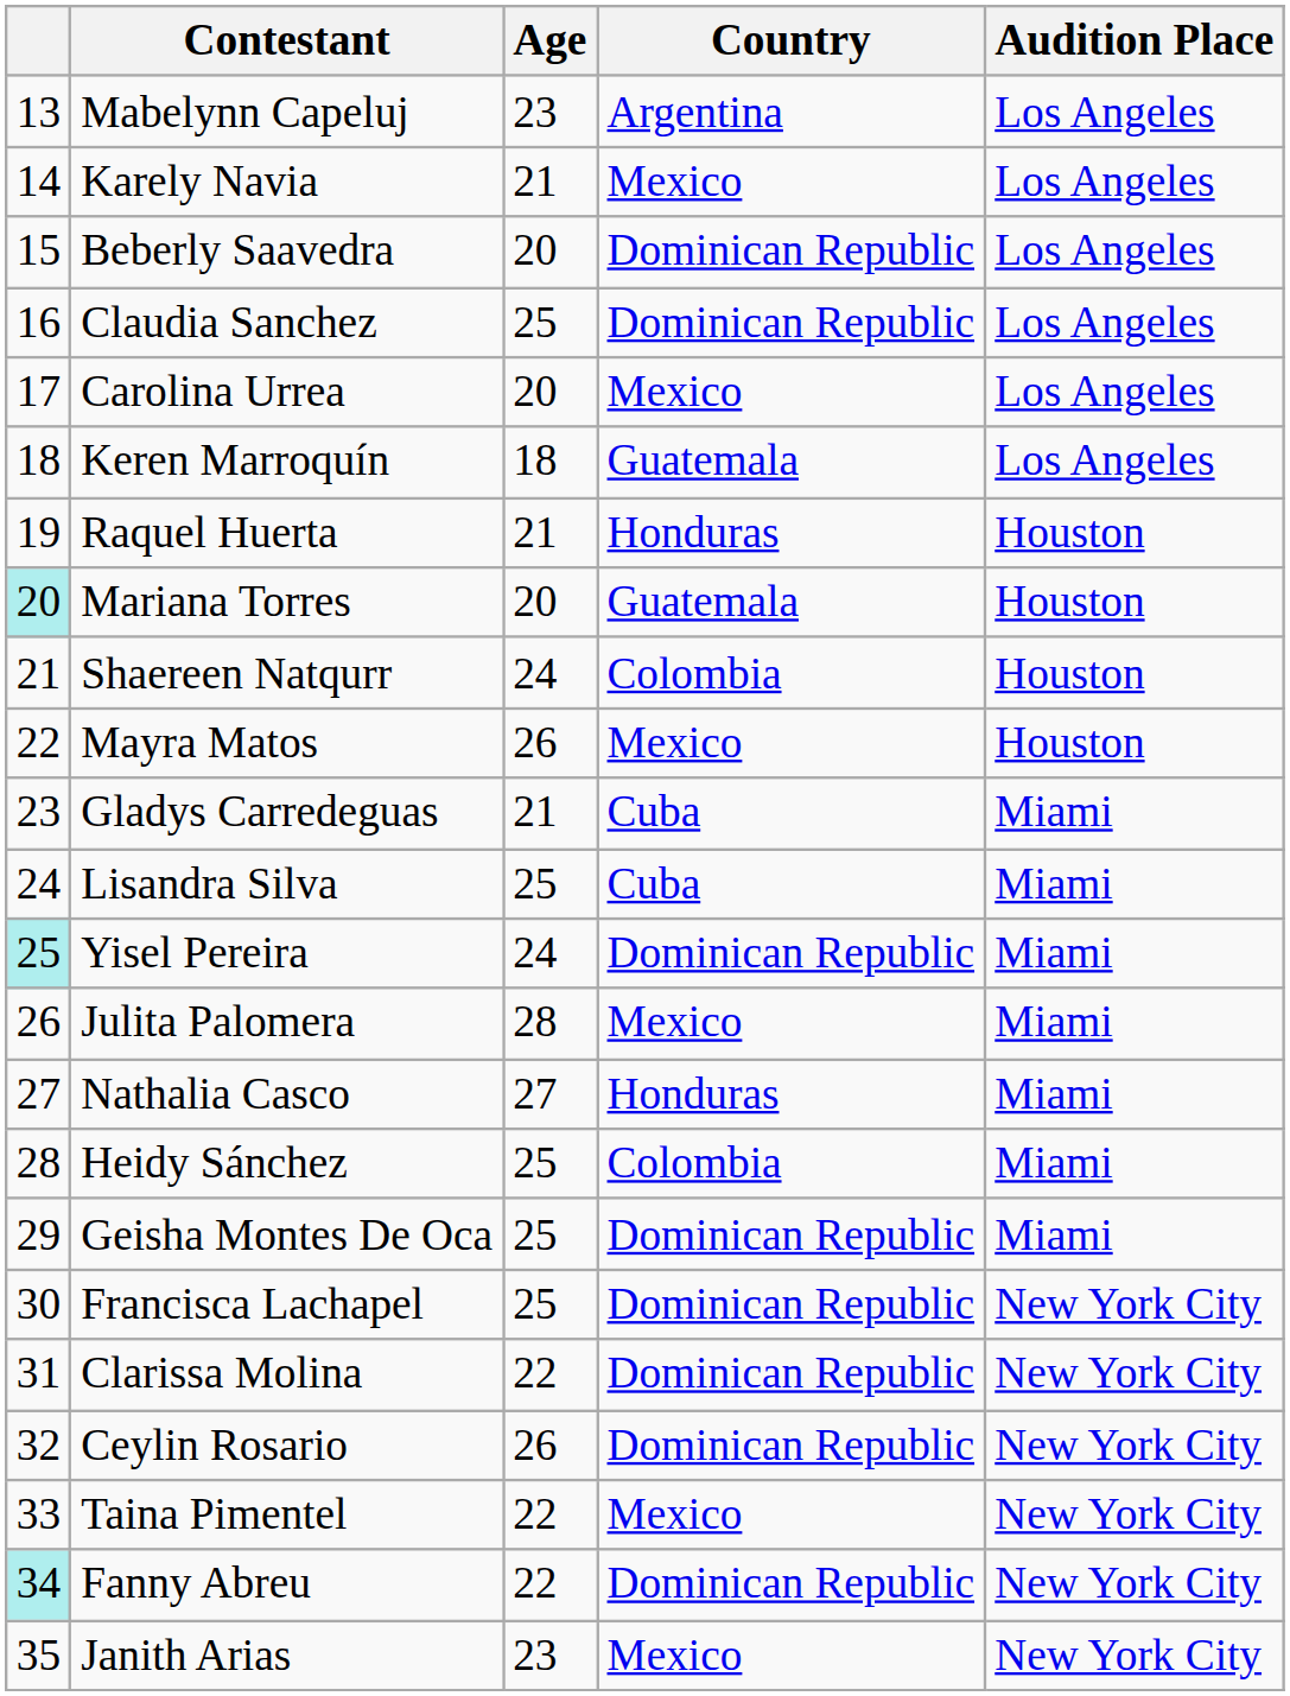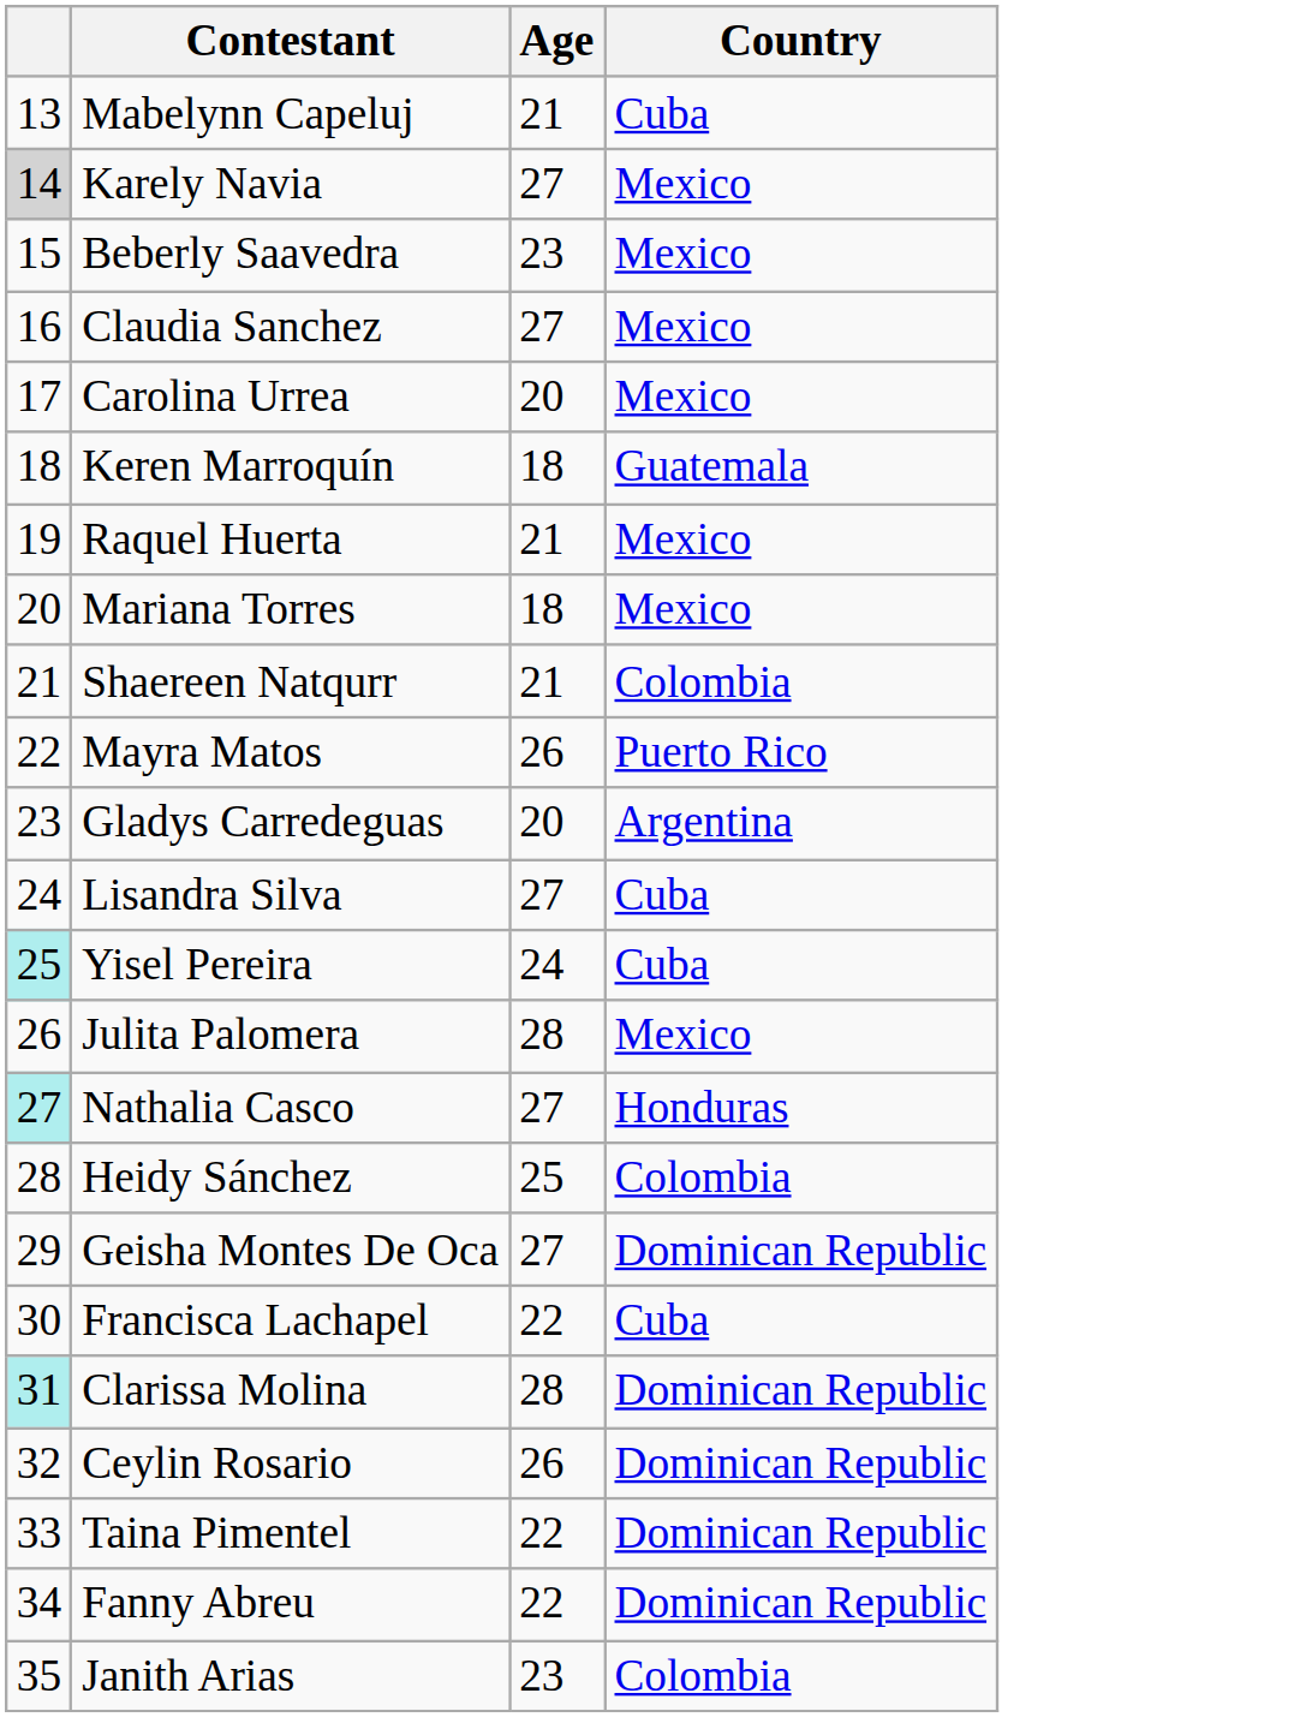 <table class="wikitable">
 <tr>
 <th></th>
 <th>Contestant</th>
 <th>Age</th>
 <th>Country</th>
-<th>Audition Place</th>
 </tr>
 <tr>
 <td>13</td>
 <td>Mabelynn Capeluj</td>
-<td>23</td>
-<td> <a href='#'>Argentina</a></td>
-<td><a href='#'>Los Angeles</a></td>
+<td>21</td>
+<td> <a href='#'>Cuba</a></td>
 </tr>
 <tr>
-<td>14</td>
+<td style="background: lightgrey;">14</td>
 <td>Karely Navia</td>
-<td>21</td>
+<td>27</td>
 <td> <a href='#'>Mexico</a></td>
-<td><a href='#'>Los Angeles</a></td>
 </tr>
 <tr>
 <td>15</td>
 <td>Beberly Saavedra</td>
-<td>20</td>
-<td> <a href='#'>Dominican Republic</a></td>
-<td><a href='#'>Los Angeles</a></td>
+<td>23</td>
+<td> <a href='#'>Mexico</a></td>
 </tr>
 <tr>
 <td>16</td>
 <td>Claudia Sanchez</td>
-<td>25</td>
-<td> <a href='#'>Dominican Republic</a></td>
-<td><a href='#'>Los Angeles</a></td>
+<td>27</td>
+<td> <a href='#'>Mexico</a></td>
 </tr>
 <tr>
 <td>17</td>
 <td>Carolina Urrea</td>
 <td>20</td>
 <td> <a href='#'>Mexico</a></td>
-<td><a href='#'>Los Angeles</a></td>
 </tr>
 <tr>
 <td>18</td>
 <td>Keren Marroquín</td>
 <td>18</td>
 <td> <a href='#'>Guatemala</a></td>
-<td><a href='#'>Los Angeles</a></td>
 </tr>
 <tr>
 <td>19</td>
 <td>Raquel Huerta</td>
 <td>21</td>
-<td> <a href='#'>Honduras</a></td>
-<td><a href='#'>Houston</a></td>
+<td> <a href='#'>Mexico</a></td>
 </tr>
 <tr>
-<td style="background: paleturquoise;">20</td>
+<td>20</td>
 <td>Mariana Torres</td>
-<td>20</td>
-<td> <a href='#'>Guatemala</a></td>
-<td><a href='#'>Houston</a></td>
+<td>18</td>
+<td> <a href='#'>Mexico</a></td>
 </tr>
 <tr>
 <td>21</td>
 <td>Shaereen Natqurr</td>
-<td>24</td>
+<td>21</td>
 <td> <a href='#'>Colombia</a></td>
-<td><a href='#'>Houston</a></td>
 </tr>
 <tr>
 <td>22</td>
 <td>Mayra Matos</td>
 <td>26</td>
-<td> <a href='#'>Mexico</a></td>
-<td><a href='#'>Houston</a></td>
+<td> <a href='#'>Puerto Rico</a></td>
 </tr>
 <tr>
 <td>23</td>
 <td>Gladys Carredeguas</td>
-<td>21</td>
-<td> <a href='#'>Cuba</a></td>
-<td><a href='#'>Miami</a></td>
+<td>20</td>
+<td> <a href='#'>Argentina</a></td>
 </tr>
 <tr>
 <td>24</td>
 <td>Lisandra Silva</td>
-<td>25</td>
+<td>27</td>
 <td> <a href='#'>Cuba</a></td>
-<td><a href='#'>Miami</a></td>
 </tr>
 <tr>
 <td style="background: paleturquoise;">25</td>
 <td>Yisel Pereira</td>
 <td>24</td>
-<td> <a href='#'>Dominican Republic</a></td>
-<td><a href='#'>Miami</a></td>
+<td> <a href='#'>Cuba</a></td>
 </tr>
 <tr>
 <td>26</td>
 <td>Julita Palomera</td>
 <td>28</td>
 <td> <a href='#'>Mexico</a></td>
-<td><a href='#'>Miami</a></td>
 </tr>
 <tr>
-<td>27</td>
+<td style="background: paleturquoise;">27</td>
 <td>Nathalia Casco</td>
 <td>27</td>
 <td> <a href='#'>Honduras</a></td>
-<td><a href='#'>Miami</a></td>
 </tr>
 <tr>
 <td>28</td>
 <td>Heidy Sánchez</td>
 <td>25</td>
 <td> <a href='#'>Colombia</a></td>
-<td><a href='#'>Miami</a></td>
 </tr>
 <tr>
 <td>29</td>
 <td>Geisha Montes De Oca</td>
-<td>25</td>
+<td>27</td>
 <td> <a href='#'>Dominican Republic</a></td>
-<td><a href='#'>Miami</a></td>
 </tr>
 <tr>
 <td>30</td>
 <td>Francisca Lachapel</td>
-<td>25</td>
-<td> <a href='#'>Dominican Republic</a></td>
-<td><a href='#'>New York City</a></td>
+<td>22</td>
+<td> <a href='#'>Cuba</a></td>
 </tr>
 <tr>
-<td>31</td>
+<td style="background: paleturquoise;">31</td>
 <td>Clarissa Molina</td>
-<td>22</td>
+<td>28</td>
 <td> <a href='#'>Dominican Republic</a></td>
-<td><a href='#'>New York City</a></td>
 </tr>
 <tr>
 <td>32</td>
 <td>Ceylin Rosario</td>
 <td>26</td>
 <td> <a href='#'>Dominican Republic</a></td>
-<td><a href='#'>New York City</a></td>
 </tr>
 <tr>
 <td>33</td>
 <td>Taina Pimentel</td>
 <td>22</td>
-<td> <a href='#'>Mexico</a></td>
-<td><a href='#'>New York City</a></td>
+<td> <a href='#'>Dominican Republic</a></td>
 </tr>
 <tr>
-<td style="background: paleturquoise;">34</td>
+<td>34</td>
 <td>Fanny Abreu</td>
 <td>22</td>
 <td> <a href='#'>Dominican Republic</a></td>
-<td><a href='#'>New York City</a></td>
 </tr>
 <tr>
 <td>35</td>
 <td>Janith Arias</td>
 <td>23</td>
-<td> <a href='#'>Mexico</a></td>
-<td><a href='#'>New York City</a></td>
+<td> <a href='#'>Colombia</a></td>
 </tr>
 </table>
